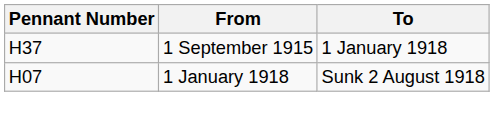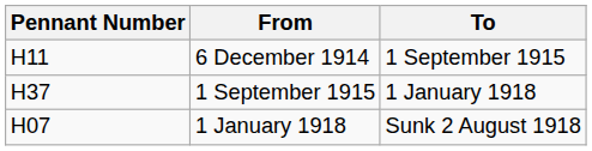 <table class="wikitable" style="text-align:left">
 <tr>
 <th>Pennant Number</th>
 <th>From</th>
 <th>To</th>
+</tr>
+<tr>
+<td>H11</td>
+<td>6 December 1914</td>
+<td>1 September 1915</td>
 </tr>
 <tr>
 <td>H37</td>
 <td>1 September 1915</td>
 <td>1 January 1918</td>
 </tr>
 <tr>
 <td>H07</td>
 <td>1 January 1918</td>
 <td>Sunk 2 August 1918</td>
 </tr>
 </table>
